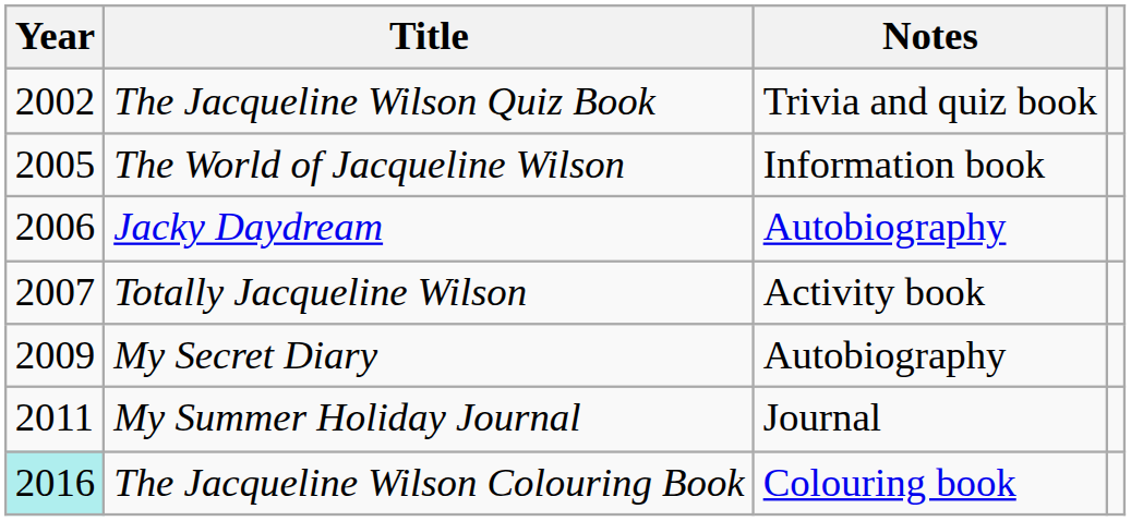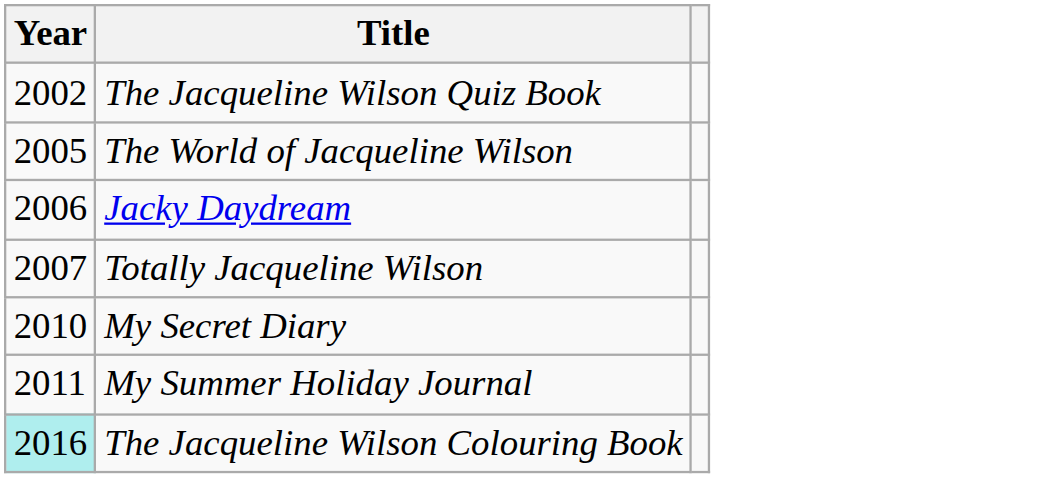 <table class="wikitable">
 <tr>
 <th>Year</th>
 <th>Title</th>
-<th>Notes</th>
 <th></th>
 </tr>
 <tr>
 <td>2002</td>
 <td><em>The Jacqueline Wilson Quiz Book</em></td>
-<td>Trivia and quiz book</td>
 <td align="center"></td>
 </tr>
 <tr>
 <td>2005</td>
 <td><em>The World of Jacqueline Wilson</em></td>
-<td>Information book</td>
 <td align="center"></td>
 </tr>
 <tr>
 <td>2006</td>
 <td><em><a href='#'>Jacky Daydream</a></em></td>
-<td><a href='#'>Autobiography</a></td>
 <td align="center"></td>
 </tr>
 <tr>
 <td>2007</td>
 <td><em>Totally Jacqueline Wilson</em></td>
-<td>Activity book</td>
 <td align="center"></td>
 </tr>
 <tr>
-<td>2009</td>
+<td>2010</td>
 <td><em>My Secret Diary</em></td>
-<td>Autobiography</td>
 <td align="center"></td>
 </tr>
 <tr>
 <td>2011</td>
 <td><em>My Summer Holiday Journal</em></td>
-<td>Journal</td>
 <td align="center"></td>
 </tr>
 <tr>
 <td style="background: paleturquoise;">2016</td>
 <td><em>The Jacqueline Wilson Colouring Book</em></td>
-<td><a href='#'>Colouring book</a></td>
 <td align="center"></td>
 </tr>
 </table>
